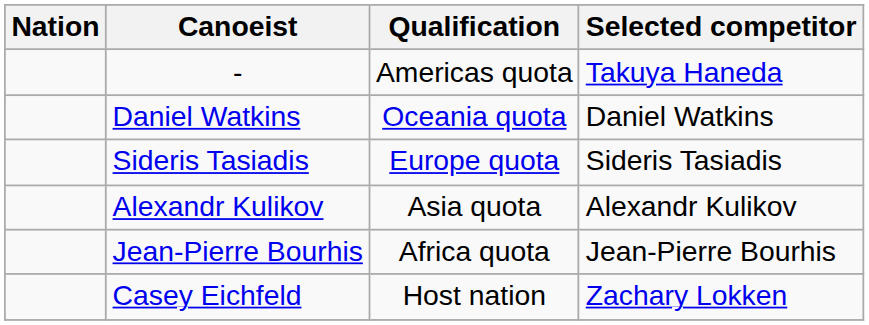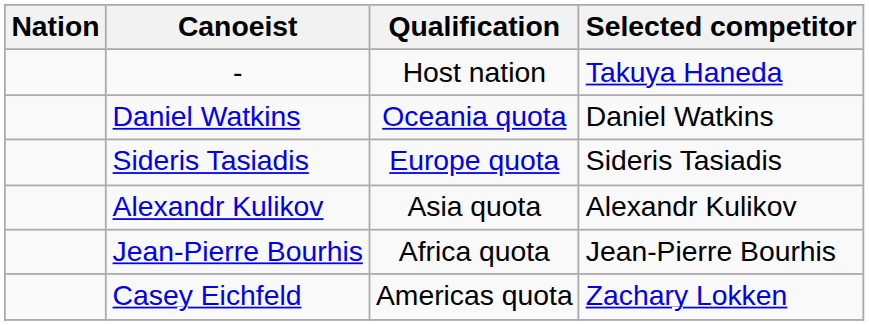 <table class="wikitable" style="text-align:center">
 <tr>
 <th>Nation</th>
 <th>Canoeist</th>
 <th>Qualification</th>
 <th>Selected competitor</th>
 </tr>
 <tr>
 <td align="left"></td>
 <td>-</td>
-<td>Americas quota</td>
+<td>Host nation</td>
 <td align="left"><a href='#'>Takuya Haneda</a></td>
 </tr>
 <tr>
 <td align="left"></td>
 <td align="left"><a href='#'>Daniel Watkins</a></td>
 <td><a href='#'>Oceania quota</a></td>
 <td align="left">Daniel Watkins</td>
 </tr>
 <tr>
 <td align="left"></td>
 <td align="left"><a href='#'>Sideris Tasiadis</a></td>
 <td><a href='#'>Europe quota</a></td>
 <td align="left">Sideris Tasiadis</td>
 </tr>
 <tr>
 <td align="left"></td>
 <td align="left"><a href='#'>Alexandr Kulikov</a></td>
 <td>Asia quota</td>
 <td align="left">Alexandr Kulikov</td>
 </tr>
 <tr>
 <td align="left"></td>
 <td align="left"><a href='#'>Jean-Pierre Bourhis</a></td>
 <td>Africa quota</td>
 <td align="left">Jean-Pierre Bourhis</td>
 </tr>
 <tr>
 <td align="left"></td>
 <td align="left"><a href='#'>Casey Eichfeld</a></td>
-<td>Host nation</td>
+<td>Americas quota</td>
 <td align="left"><a href='#'>Zachary Lokken</a></td>
 </tr>
 </table>
